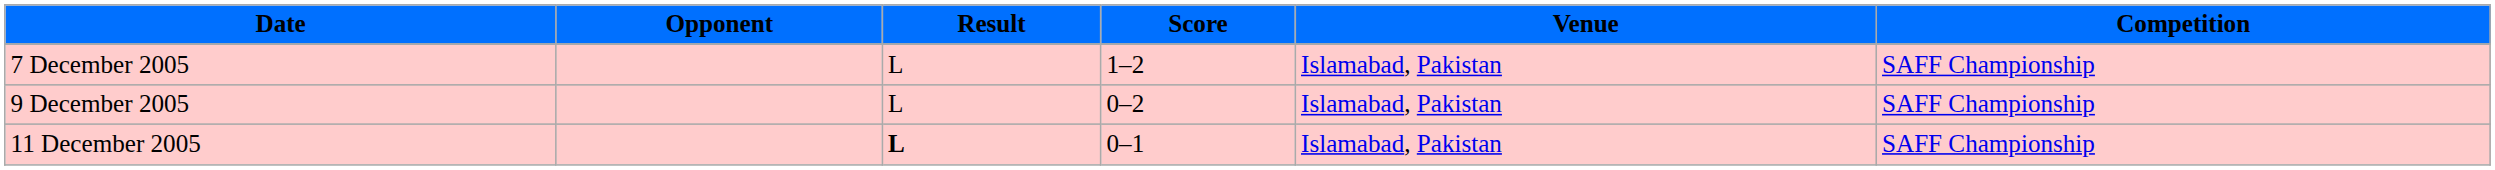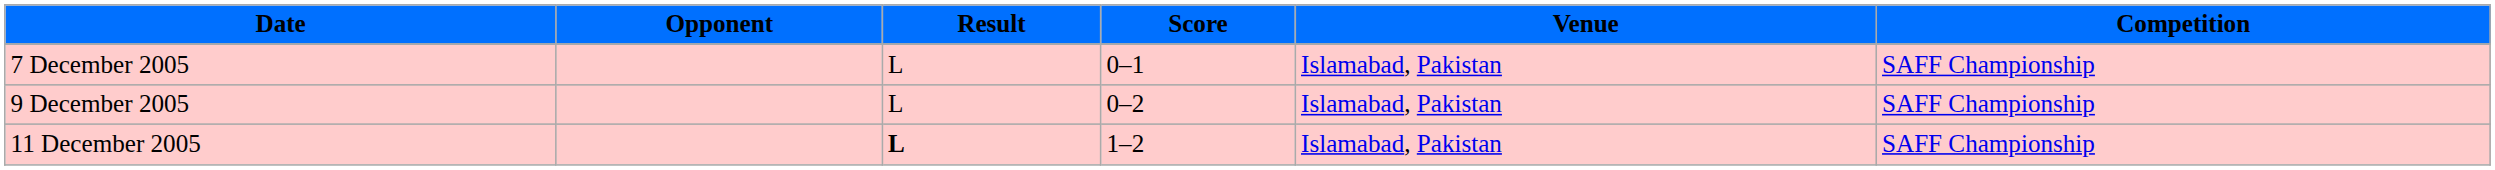 <table width=100% class="wikitable">
 <tr>
 <th style="background:#0070FF;"><span>Date</span></th>
 <th style="background:#0070FF;"><span>Opponent</span></th>
 <th style="background:#0070FF;"><span>Result</span></th>
 <th style="background:#0070FF;"><span>Score</span></th>
 <th style="background:#0070FF;"><span>Venue</span></th>
 <th style="background:#0070FF;"><span>Competition</span></th>
 </tr>
 <tr>
 </tr>
 <tr style="background:#FCC;">
 <td>7 December 2005</td>
 <td></td>
 <td>L</td>
-<td>1–2</td>
+<td>0–1</td>
 <td> <a href='#'>Islamabad</a>, <a href='#'>Pakistan</a></td>
 <td><a href='#'>SAFF Championship</a></td>
 </tr>
 <tr style="background:#FCC;">
 <td>9 December 2005</td>
 <td></td>
 <td>L</td>
 <td>0–2</td>
 <td> <a href='#'>Islamabad</a>, <a href='#'>Pakistan</a></td>
 <td><a href='#'>SAFF Championship</a></td>
 </tr>
 <tr style="background:#FCC;">
 <td>11 December 2005</td>
 <td></td>
 <td><strong>L</strong></td>
-<td>0–1</td>
+<td>1–2</td>
 <td> <a href='#'>Islamabad</a>, <a href='#'>Pakistan</a></td>
 <td><a href='#'>SAFF Championship</a></td>
 </tr>
 </table>
